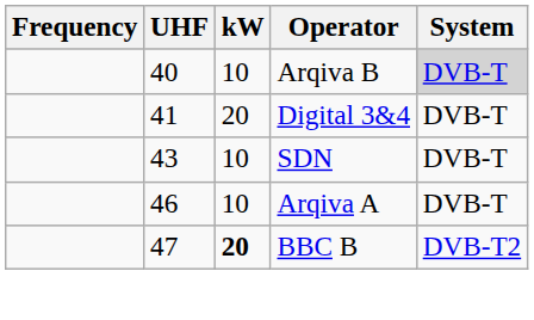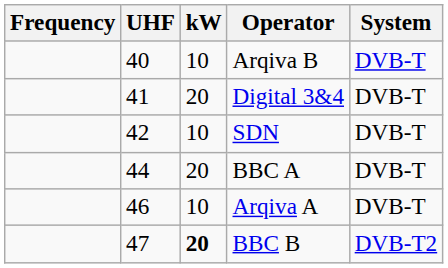 <table class="wikitable sortable">
 <tr>
 <th>Frequency</th>
 <th>UHF</th>
 <th>kW</th>
 <th>Operator</th>
 <th>System</th>
 </tr>
 <tr>
 <td></td>
 <td>40</td>
 <td>10</td>
 <td>Arqiva B</td>
-<td style="background: lightgrey;"><a href='#'>DVB-T</a></td>
+<td><a href='#'>DVB-T</a></td>
 </tr>
 <tr>
 <td></td>
 <td>41</td>
 <td>20</td>
 <td><a href='#'>Digital 3&4</a></td>
 <td>DVB-T</td>
 </tr>
 <tr>
 <td></td>
-<td>43</td>
+<td>42</td>
 <td>10</td>
 <td><a href='#'>SDN</a></td>
+<td>DVB-T</td>
+</tr>
+<tr>
+<td></td>
+<td>44</td>
+<td>20</td>
+<td>BBC A</td>
 <td>DVB-T</td>
 </tr>
 <tr>
 <td></td>
 <td>46</td>
 <td>10</td>
 <td><a href='#'>Arqiva</a> A</td>
 <td>DVB-T</td>
 </tr>
 <tr>
 <td></td>
 <td>47</td>
 <td><strong>20</strong></td>
 <td><a href='#'>BBC</a> B</td>
 <td><a href='#'>DVB-T2</a></td>
 </tr>
 </table>
